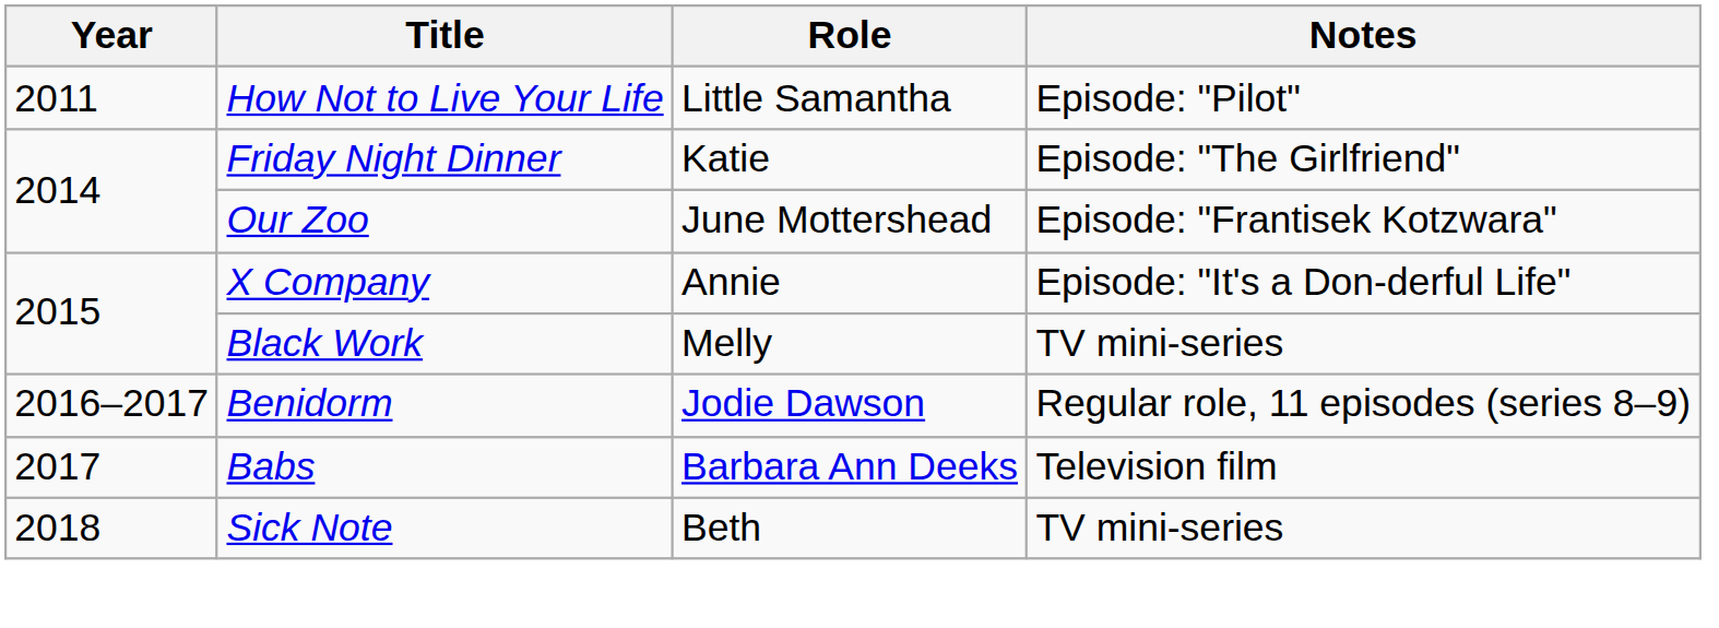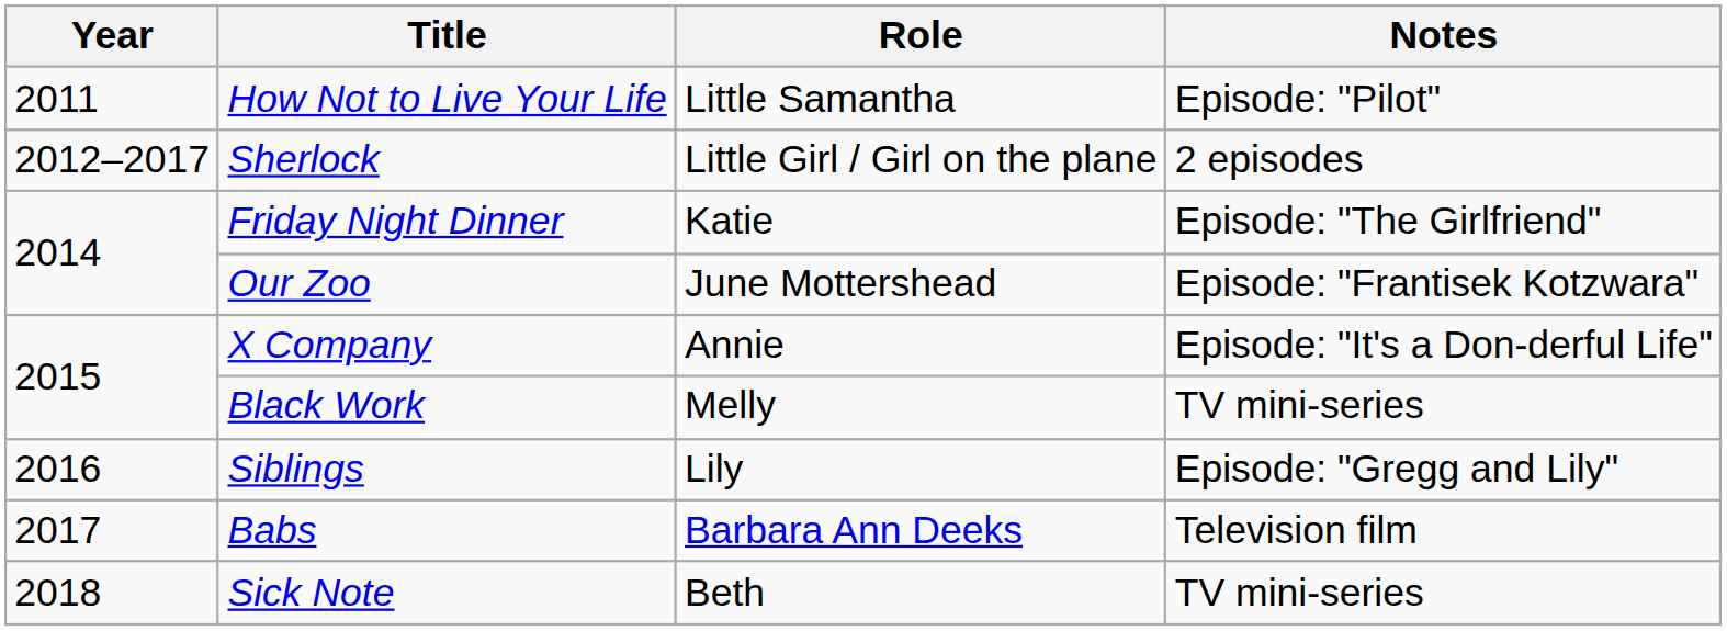 <table class="wikitable sortable">
 <tr>
 <th>Year</th>
 <th>Title</th>
 <th>Role</th>
 <th class="unsortable">Notes</th>
 </tr>
 <tr>
 <td>2011</td>
 <td><em><a href='#'>How Not to Live Your Life</a></em></td>
 <td>Little Samantha</td>
 <td>Episode: "Pilot"</td>
+</tr>
+<tr>
+<td>2012–2017</td>
+<td><em><a href='#'>Sherlock</a></em></td>
+<td>Little Girl / Girl on the plane</td>
+<td>2 episodes</td>
 </tr>
 <tr>
 <td rowspan=2>2014</td>
 <td><em><a href='#'>Friday Night Dinner</a></em></td>
 <td>Katie</td>
 <td>Episode: "The Girlfriend"</td>
 </tr>
 <tr>
 <td><em><a href='#'>Our Zoo</a></em></td>
 <td>June Mottershead</td>
 <td>Episode: "Frantisek Kotzwara"</td>
 </tr>
 <tr>
 <td rowspan=2>2015</td>
 <td><em><a href='#'>X Company</a></em></td>
 <td>Annie</td>
 <td>Episode: "It's a Don-derful Life"</td>
 </tr>
 <tr>
 <td><em><a href='#'>Black Work</a></em></td>
 <td>Melly</td>
 <td>TV mini-series</td>
 </tr>
 <tr>
-<td>2016–2017</td>
-<td><em><a href='#'>Benidorm</a></em></td>
-<td><a href='#'>Jodie Dawson</a></td>
-<td>Regular role, 11 episodes (series 8–9)</td>
+<td>2016</td>
+<td><em><a href='#'>Siblings</a></em></td>
+<td>Lily</td>
+<td>Episode: "Gregg and Lily"</td>
 </tr>
 <tr>
 <td>2017</td>
 <td><em><a href='#'>Babs</a></em></td>
 <td><a href='#'>Barbara Ann Deeks</a></td>
 <td>Television film</td>
 </tr>
 <tr>
 <td>2018</td>
 <td><em><a href='#'>Sick Note</a></em></td>
 <td>Beth</td>
 <td>TV mini-series</td>
 </tr>
 </table>
